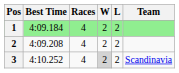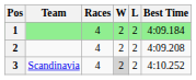 <table class="wikitable" style="text-align:center; font-size:90%">
 <tr>
 <th>Pos</th>
-<th>Best Time</th>
+<th>Team</th>
 <th>Races</th>
 <th>W</th>
 <th>L</th>
-<th>Team</th>
+<th>Best Time</th>
 </tr>
 <tr style="background:lightgreen;">
 <th>1</th>
-<td>4:09.184</td>
+<td align=left></td>
 <td>4</td>
 <td>2</td>
 <td>2</td>
-<td align=left></td>
+<td>4:09.184</td>
 </tr>
 <tr>
 <th>2</th>
-<td>4:09.208</td>
+<td align=left></td>
 <td>4</td>
 <td>2</td>
 <td>2</td>
-<td align=left></td>
+<td>4:09.208</td>
 </tr>
 <tr>
 <th>3</th>
-<td>4:10.252</td>
+<td align=left> <a href='#'>Scandinavia</a></td>
 <td>4</td>
 <td style="background: lightgrey;">2</td>
 <td>2</td>
-<td align=left> <a href='#'>Scandinavia</a></td>
+<td>4:10.252</td>
 </tr>
 </table>
